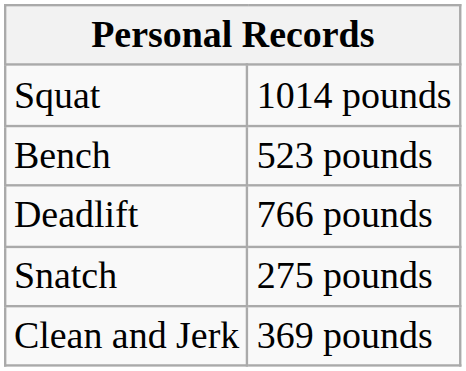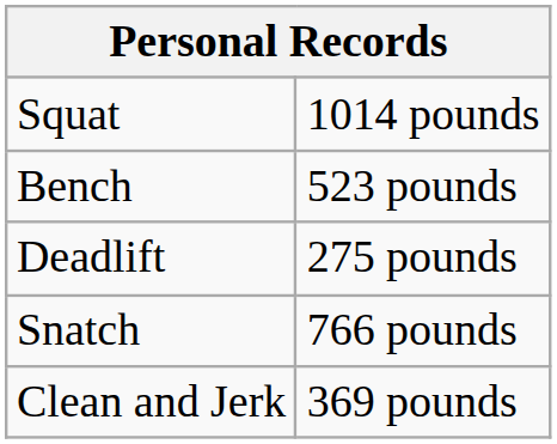 <table class="wikitable">
 <tr>
 <th colspan="2">Personal Records</th>
 </tr>
 <tr>
 <td>Squat</td>
 <td>1014 pounds</td>
 </tr>
 <tr>
 <td>Bench</td>
 <td>523 pounds</td>
 </tr>
 <tr>
 <td>Deadlift</td>
-<td>766 pounds</td>
+<td>275 pounds</td>
 </tr>
 <tr>
 <td>Snatch</td>
-<td>275 pounds</td>
+<td>766 pounds</td>
 </tr>
 <tr>
 <td>Clean and Jerk</td>
 <td>369 pounds</td>
 </tr>
 </table>
